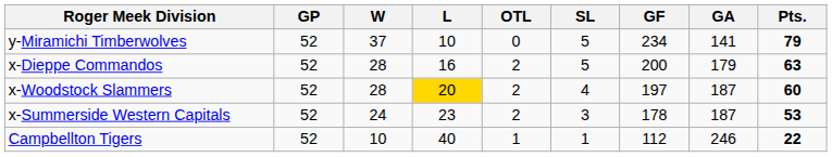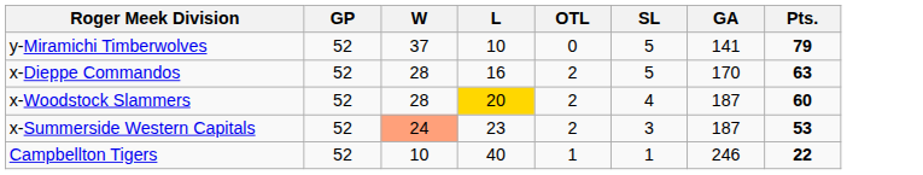 <table class="wikitable sortable">
 <tr>
 <td class="unsortable" align=center bgcolor=#F2F2F2 style="width: 16.94em"><strong>Roger Meek Division</strong></td>
 <th style="width: 4em">GP</th>
 <th style="width: 4em">W</th>
 <th style="width: 4em">L</th>
 <th style="width: 4em">OTL</th>
 <th style="width: 4em">SL</th>
-<th style="width: 4em">GF</th>
 <th style="width: 4em">GA</th>
 <th style="width: 4em">Pts.</th>
 </tr>
 <tr align="center">
 <td align="left">y-<a href='#'>Miramichi Timberwolves</a></td>
 <td> 52</td>
 <td> 37</td>
 <td> 10</td>
 <td> 0</td>
 <td> 5</td>
-<td> 234</td>
 <td> 141</td>
 <td> <strong>79</strong></td>
 </tr>
 <tr align="center">
 <td align=left>x-<a href='#'>Dieppe Commandos</a></td>
 <td> 52</td>
 <td> 28</td>
 <td> 16</td>
 <td> 2</td>
 <td> 5</td>
-<td> 200</td>
-<td> 179</td>
+<td> 170</td>
 <td> <strong>63</strong></td>
 </tr>
 <tr align="center">
 <td align=left>x-<a href='#'>Woodstock Slammers</a></td>
 <td> 52</td>
 <td> 28</td>
 <td style="background: gold;"> 20</td>
 <td> 2</td>
 <td> 4</td>
-<td> 197</td>
 <td> 187</td>
 <td> <strong>60</strong></td>
 </tr>
 <tr align="center">
 <td align=left>x-<a href='#'>Summerside Western Capitals</a></td>
 <td> 52</td>
-<td> 24</td>
+<td style="background: lightsalmon;"> 24</td>
 <td> 23</td>
 <td> 2</td>
 <td> 3</td>
-<td> 178</td>
 <td> 187</td>
 <td> <strong>53</strong></td>
 </tr>
 <tr align="center">
 <td align=left><a href='#'>Campbellton Tigers</a></td>
 <td> 52</td>
 <td> 10</td>
 <td> 40</td>
 <td> 1</td>
 <td> 1</td>
-<td> 112</td>
 <td> 246</td>
 <td> <strong>22</strong></td>
 </tr>
 </table>
